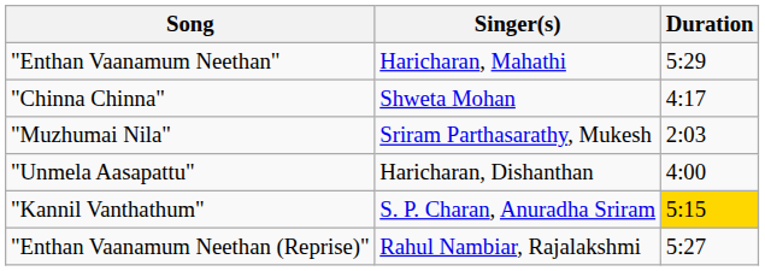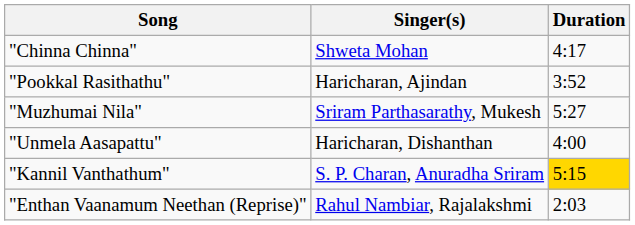 <table class="wikitable" style="font-size:95%;">
 <tr>
 <th>Song</th>
 <th>Singer(s)</th>
 <th>Duration</th>
 </tr>
 <tr>
-<td>"Enthan Vaanamum Neethan"</td>
-<td><a href='#'>Haricharan</a>, <a href='#'>Mahathi</a></td>
-<td>5:29</td>
-</tr>
-<tr>
 <td>"Chinna Chinna"</td>
 <td><a href='#'>Shweta Mohan</a></td>
 <td>4:17</td>
 </tr>
 <tr>
+<td>"Pookkal Rasithathu"</td>
+<td>Haricharan, Ajindan</td>
+<td>3:52</td>
+</tr>
+<tr>
 <td>"Muzhumai Nila"</td>
 <td><a href='#'>Sriram Parthasarathy</a>, Mukesh</td>
-<td>2:03</td>
+<td>5:27</td>
 </tr>
 <tr>
 <td>"Unmela Aasapattu"</td>
 <td>Haricharan, Dishanthan</td>
 <td>4:00</td>
 </tr>
 <tr>
 <td>"Kannil Vanthathum"</td>
 <td><a href='#'>S. P. Charan</a>, <a href='#'>Anuradha Sriram</a></td>
 <td style="background: gold;">5:15</td>
 </tr>
 <tr>
 <td>"Enthan Vaanamum Neethan (Reprise)"</td>
 <td><a href='#'>Rahul Nambiar</a>, Rajalakshmi</td>
-<td>5:27</td>
+<td>2:03</td>
 </tr>
 </table>
